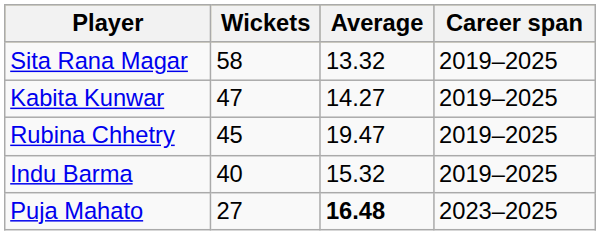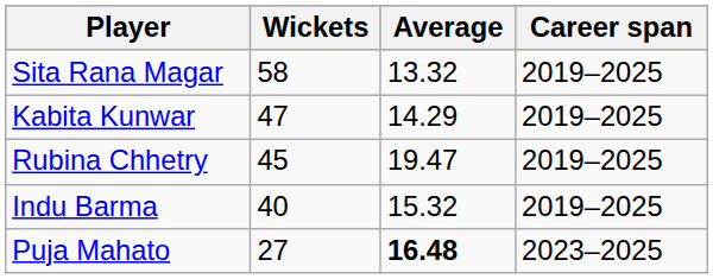 <table class="wikitable"  style="width: 400px;">
 <tr bgcolor=#bdb76b>
 <th>Player</th>
 <th>Wickets</th>
 <th>Average</th>
 <th>Career span</th>
 </tr>
 <tr>
 <td><a href='#'>Sita Rana Magar</a></td>
 <td>58</td>
 <td>13.32</td>
 <td>2019–2025</td>
 </tr>
 <tr>
 <td><a href='#'>Kabita Kunwar</a></td>
 <td>47</td>
-<td>14.27</td>
+<td>14.29</td>
 <td>2019–2025</td>
 </tr>
 <tr>
 <td><a href='#'>Rubina Chhetry</a></td>
 <td>45</td>
 <td>19.47</td>
 <td>2019–2025</td>
 </tr>
 <tr>
 <td><a href='#'>Indu Barma</a></td>
 <td>40</td>
 <td>15.32</td>
 <td>2019–2025</td>
 </tr>
 <tr>
 <td><a href='#'>Puja Mahato</a></td>
 <td>27</td>
 <td><strong>16.48</strong></td>
 <td>2023–2025</td>
 </tr>
 </table>
